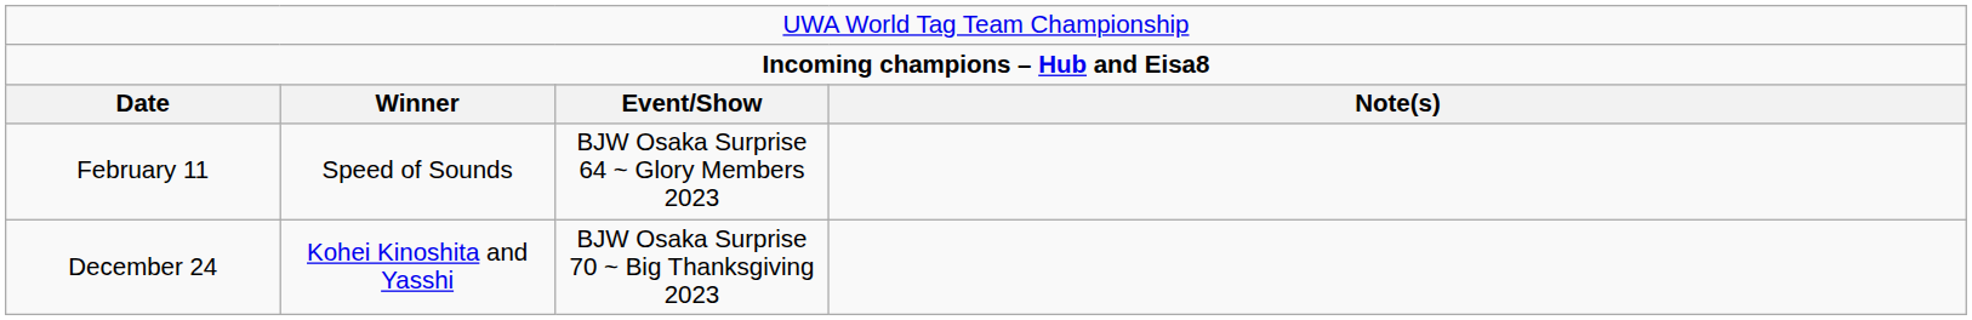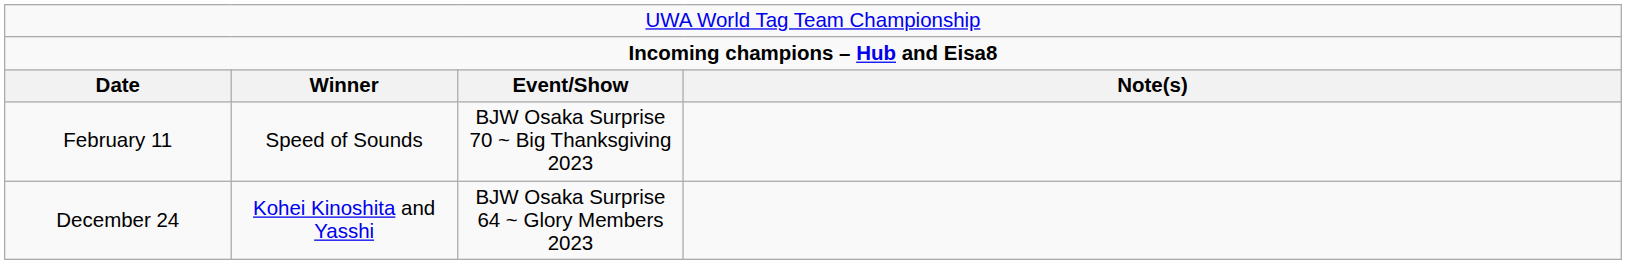 <table class="wikitable" style="text-align:center; width:100%;">
 <tr>
 <td colspan="5" style="text-align: center;"><a href='#'>UWA World Tag Team Championship</a></td>
 </tr>
 <tr>
 <td colspan="5" style="text-align: center;"><strong>Incoming champions – <a href='#'>Hub</a> and Eisa8</strong></td>
 </tr>
 <tr>
 <th width=14%>Date</th>
 <th width=14%>Winner</th>
 <th width=14%>Event/Show</th>
 <th width=58%>Note(s)</th>
 </tr>
 <tr>
 <td>February 11</td>
 <td>Speed of Sounds<br></td>
-<td>BJW Osaka Surprise 64 ~ Glory Members 2023</td>
+<td>BJW Osaka Surprise 70 ~ Big Thanksgiving 2023</td>
 <td></td>
 </tr>
 <tr>
 <td>December 24</td>
 <td><a href='#'>Kohei Kinoshita</a> and <a href='#'>Yasshi</a></td>
-<td>BJW Osaka Surprise 70 ~ Big Thanksgiving 2023</td>
+<td>BJW Osaka Surprise 64 ~ Glory Members 2023</td>
 <td></td>
 </tr>
 </table>
